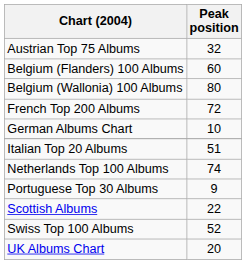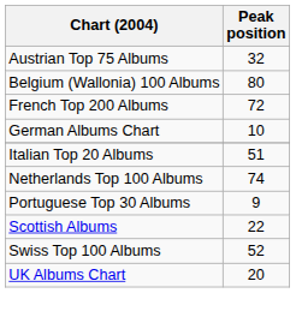 <table class="wikitable sortable">
 <tr>
 <th scope="col">Chart (2004)</th>
 <th scope="col">Peak<br>position</th>
 </tr>
 <tr>
 <td>Austrian Top 75 Albums</td>
 <td style="text-align:center;">32</td>
-</tr>
-<tr>
-<td>Belgium (Flanders) 100 Albums</td>
-<td style="text-align:center;">60</td>
 </tr>
 <tr>
 <td>Belgium (Wallonia) 100 Albums</td>
 <td style="text-align:center;">80</td>
 </tr>
 <tr>
 <td>French Top 200 Albums</td>
 <td style="text-align:center;">72</td>
 </tr>
 <tr>
 <td>German Albums Chart</td>
 <td style="text-align:center;">10</td>
 </tr>
 <tr>
 </tr>
 <tr>
 <td>Italian Top 20 Albums</td>
 <td style="text-align:center;">51</td>
 </tr>
 <tr>
 <td>Netherlands Top 100 Albums</td>
 <td style="text-align:center;">74</td>
 </tr>
 <tr>
 <td>Portuguese Top 30 Albums</td>
 <td style="text-align:center;">9</td>
 </tr>
 <tr>
 <td><a href='#'>Scottish Albums</a></td>
 <td align="center">22</td>
 </tr>
 <tr>
 <td>Swiss Top 100 Albums</td>
 <td style="text-align:center;">52</td>
 </tr>
 <tr>
 <td><a href='#'>UK Albums Chart</a></td>
 <td style="text-align:center;">20</td>
 </tr>
 </table>
